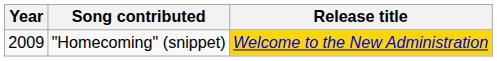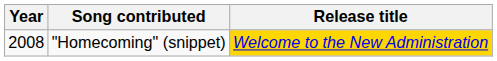 <table class="wikitable">
 <tr>
 <th>Year</th>
 <th>Song contributed</th>
 <th>Release title</th>
 </tr>
 <tr>
-<td>2009</td>
+<td>2008</td>
 <td>"Homecoming" (snippet)</td>
 <td style="background: gold;"><em><a href='#'>Welcome to the New Administration</a></em></td>
 </tr>
 </table>
